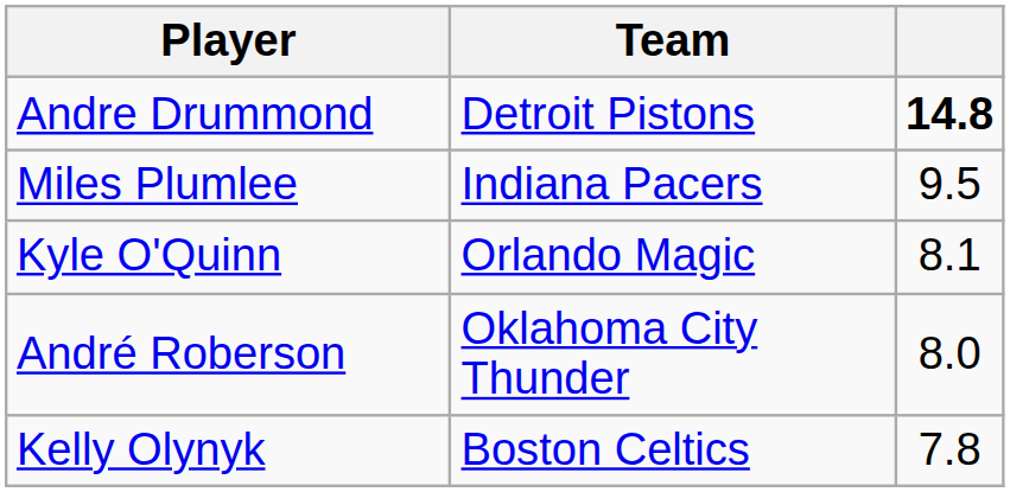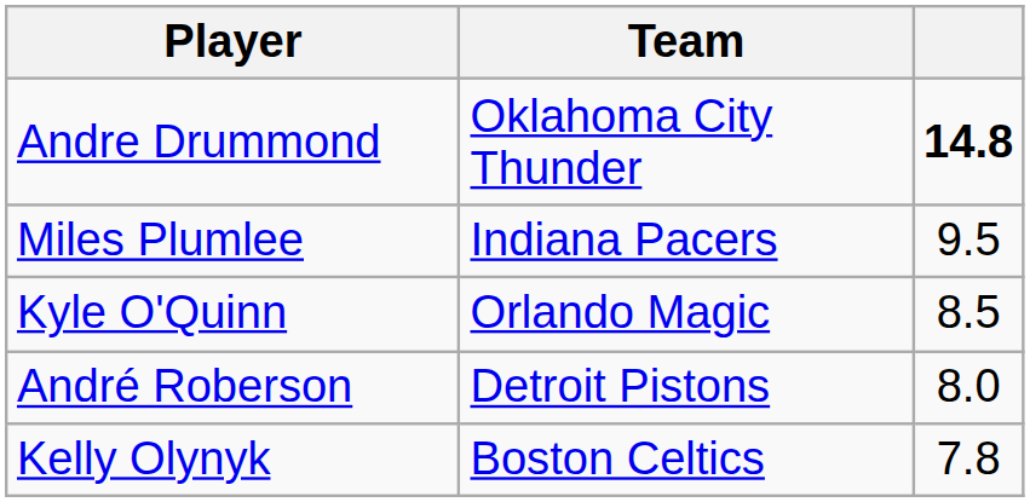 <table class="wikitable" style="text-align:left">
 <tr>
 <th width="150px">Player</th>
 <th width="150px">Team</th>
 <th width="25px"></th>
 </tr>
 <tr>
 <td><a href='#'>Andre Drummond</a></td>
-<td><a href='#'>Detroit Pistons</a></td>
+<td><a href='#'>Oklahoma City Thunder</a></td>
 <td align="center"><strong>14.8</strong></td>
 </tr>
 <tr>
 <td><a href='#'>Miles Plumlee</a></td>
 <td><a href='#'>Indiana Pacers</a></td>
 <td align="center">9.5</td>
 </tr>
 <tr>
 <td><a href='#'>Kyle O'Quinn</a></td>
 <td><a href='#'>Orlando Magic</a></td>
-<td align="center">8.1</td>
+<td align="center">8.5</td>
 </tr>
 <tr>
 <td><a href='#'>André Roberson</a></td>
-<td><a href='#'>Oklahoma City Thunder</a></td>
+<td><a href='#'>Detroit Pistons</a></td>
 <td align="center">8.0</td>
 </tr>
 <tr>
 <td><a href='#'>Kelly Olynyk</a></td>
 <td><a href='#'>Boston Celtics</a></td>
 <td align="center">7.8</td>
 </tr>
 </table>
